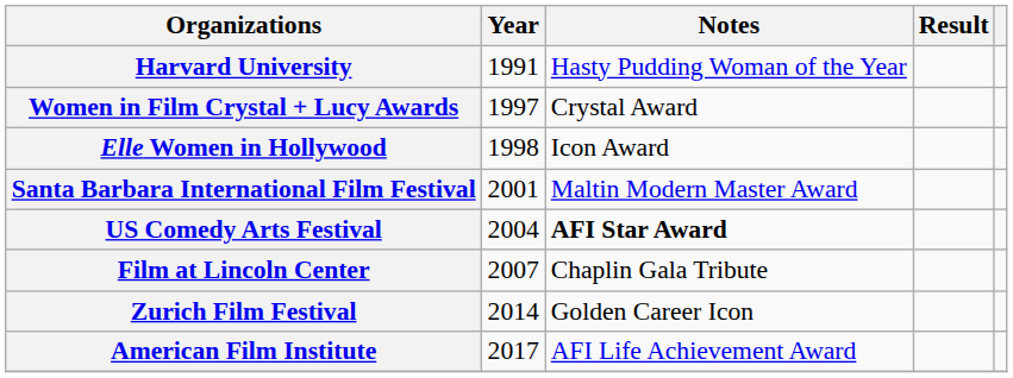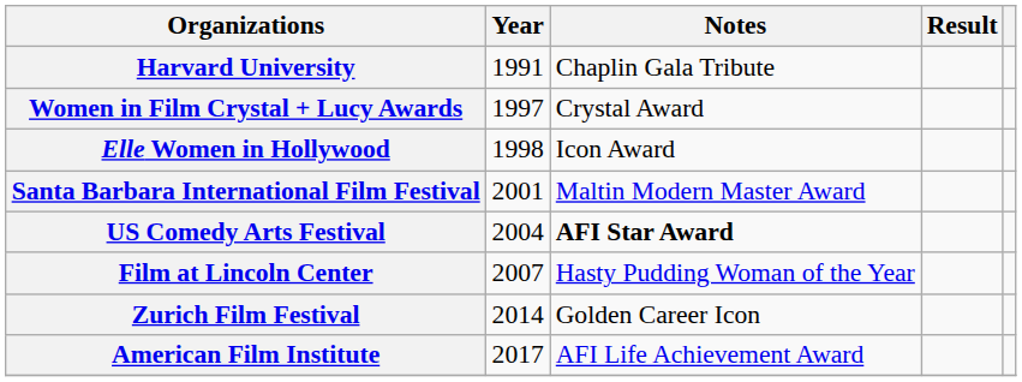 <table class= "wikitable plainrowheaders sortable">
 <tr>
 <th>Organizations</th>
 <th scope="col">Year</th>
 <th scope="col">Notes</th>
 <th scope="col">Result</th>
 <th scope="col" class="unsortable"></th>
 </tr>
 <tr>
 <th scope="row" rowspan="1"><a href='#'>Harvard University</a></th>
 <td style="text-align:center;">1991</td>
-<td><a href='#'>Hasty Pudding Woman of the Year</a></td>
+<td>Chaplin Gala Tribute</td>
 <td></td>
 <td style="text-align:center;"></td>
 </tr>
 <tr>
 <th scope="row" rowspan="1"><a href='#'>Women in Film Crystal + Lucy Awards</a></th>
 <td style="text-align:center;">1997</td>
 <td>Crystal Award</td>
 <td></td>
 <td style="text-align:center;"></td>
 </tr>
 <tr>
 <th scope="row" rowspan="1"><a href='#'><em>Elle</em> Women in Hollywood</a></th>
 <td style="text-align:center;">1998</td>
 <td>Icon Award</td>
 <td></td>
 <td style="text-align:center;"></td>
 </tr>
 <tr>
 <th scope="row" rowspan="1"><a href='#'>Santa Barbara International Film Festival</a></th>
 <td style="text-align:center;">2001</td>
 <td><a href='#'>Maltin Modern Master Award</a></td>
 <td></td>
 <td style="text-align:center;"></td>
 </tr>
 <tr>
 <th scope="row" rowspan="1"><a href='#'>US Comedy Arts Festival</a></th>
 <td style="text-align:center;">2004</td>
 <td><strong>AFI Star Award</strong></td>
 <td></td>
 <td style="text-align:center;"></td>
 </tr>
 <tr>
 <th scope="row" rowspan="1"><a href='#'>Film at Lincoln Center</a></th>
 <td style="text-align:center;">2007</td>
-<td>Chaplin Gala Tribute</td>
+<td><a href='#'>Hasty Pudding Woman of the Year</a></td>
 <td></td>
 <td style="text-align:center;"></td>
 </tr>
 <tr>
 <th scope="row" rowspan="1"><a href='#'>Zurich Film Festival</a></th>
 <td style="text-align:center;">2014</td>
 <td>Golden Career Icon</td>
 <td></td>
 <td style="text-align:center;"></td>
 </tr>
 <tr>
 <th scope="row" rowspan="1"><a href='#'>American Film Institute</a></th>
 <td style="text-align:center;">2017</td>
 <td><a href='#'>AFI Life Achievement Award</a></td>
 <td></td>
 <td style="text-align:center;"></td>
 </tr>
 <tr>
 </tr>
 </table>
